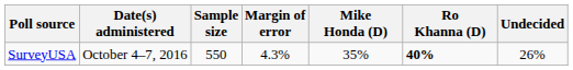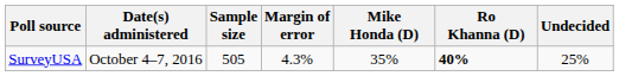 <table class="wikitable">
 <tr>
 <th>Poll source</th>
 <th>Date(s)<br>administered</th>
 <th>Sample<br>size</th>
 <th>Margin of<br>error</th>
 <th style="width:100px;">Mike<br>Honda (D)</th>
 <th style="width:100px;">Ro<br>Khanna (D)</th>
 <th>Undecided</th>
 </tr>
 <tr>
 <td><a href='#'>SurveyUSA</a></td>
 <td align=center>October 4–7, 2016</td>
-<td align=center>550</td>
+<td align=center>505</td>
 <td align=center>4.3%</td>
 <td align=center>35%</td>
 <td><strong>40%</strong></td>
-<td align=center>26%</td>
+<td align=center>25%</td>
 </tr>
 </table>
